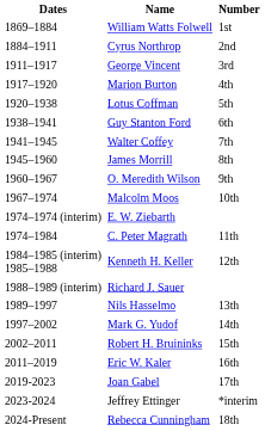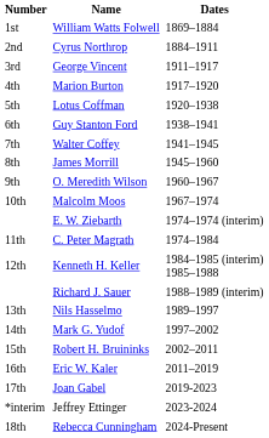 <table class="toccolours" cellpadding="3" style="float:right; margin-left: 1em; margin-bottom: 1em">
 <tr>
+<th>Number</th>
+<th>Name</th>
 <th>Dates</th>
-<th>Name</th>
-<th>Number</th>
 </tr>
 <tr>
+<td>1st</td>
+<td><a href='#'>William Watts Folwell</a></td>
 <td>1869–1884</td>
-<td><a href='#'>William Watts Folwell</a></td>
-<td>1st</td>
 </tr>
 <tr>
+<td>2nd</td>
+<td><a href='#'>Cyrus Northrop</a></td>
 <td>1884–1911</td>
-<td><a href='#'>Cyrus Northrop</a></td>
-<td>2nd</td>
 </tr>
 <tr>
+<td>3rd</td>
+<td><a href='#'>George Vincent</a></td>
 <td>1911–1917</td>
-<td><a href='#'>George Vincent</a></td>
-<td>3rd</td>
 </tr>
 <tr>
+<td>4th</td>
+<td><a href='#'>Marion Burton</a></td>
 <td>1917–1920</td>
-<td><a href='#'>Marion Burton</a></td>
-<td>4th</td>
 </tr>
 <tr>
+<td>5th</td>
+<td><a href='#'>Lotus Coffman</a></td>
 <td>1920–1938</td>
-<td><a href='#'>Lotus Coffman</a></td>
-<td>5th</td>
 </tr>
 <tr>
+<td>6th</td>
+<td><a href='#'>Guy Stanton Ford</a></td>
 <td>1938–1941</td>
-<td><a href='#'>Guy Stanton Ford</a></td>
-<td>6th</td>
 </tr>
 <tr>
+<td>7th</td>
+<td><a href='#'>Walter Coffey</a></td>
 <td>1941–1945</td>
-<td><a href='#'>Walter Coffey</a></td>
-<td>7th</td>
 </tr>
 <tr>
+<td>8th</td>
+<td><a href='#'>James Morrill</a></td>
 <td>1945–1960</td>
-<td><a href='#'>James Morrill</a></td>
-<td>8th</td>
 </tr>
 <tr>
+<td>9th</td>
+<td><a href='#'>O. Meredith Wilson</a></td>
 <td>1960–1967</td>
-<td><a href='#'>O. Meredith Wilson</a></td>
-<td>9th</td>
 </tr>
 <tr>
+<td>10th</td>
+<td><a href='#'>Malcolm Moos</a></td>
 <td>1967–1974</td>
-<td><a href='#'>Malcolm Moos</a></td>
-<td>10th</td>
 </tr>
 <tr>
+<td></td>
+<td><a href='#'>E. W. Ziebarth</a></td>
 <td>1974–1974 (interim)</td>
-<td><a href='#'>E. W. Ziebarth</a></td>
-<td></td>
 </tr>
 <tr>
+<td>11th</td>
+<td><a href='#'>C. Peter Magrath</a></td>
 <td>1974–1984</td>
-<td><a href='#'>C. Peter Magrath</a></td>
-<td>11th</td>
 </tr>
 <tr>
+<td>12th</td>
+<td><a href='#'>Kenneth H. Keller</a></td>
 <td>1984–1985 (interim)<br>1985–1988</td>
-<td><a href='#'>Kenneth H. Keller</a></td>
-<td>12th</td>
 </tr>
 <tr>
+<td></td>
+<td><a href='#'>Richard J. Sauer</a></td>
 <td>1988–1989 (interim)</td>
-<td><a href='#'>Richard J. Sauer</a></td>
-<td></td>
 </tr>
 <tr>
+<td>13th</td>
+<td><a href='#'>Nils Hasselmo</a></td>
 <td>1989–1997</td>
-<td><a href='#'>Nils Hasselmo</a></td>
-<td>13th</td>
 </tr>
 <tr>
+<td>14th</td>
+<td><a href='#'>Mark G. Yudof</a></td>
 <td>1997–2002</td>
-<td><a href='#'>Mark G. Yudof</a></td>
-<td>14th</td>
 </tr>
 <tr>
+<td>15th</td>
+<td><a href='#'>Robert H. Bruininks</a></td>
 <td>2002–2011</td>
-<td><a href='#'>Robert H. Bruininks</a></td>
-<td>15th</td>
 </tr>
 <tr>
+<td>16th</td>
+<td><a href='#'>Eric W. Kaler</a></td>
 <td>2011–2019</td>
-<td><a href='#'>Eric W. Kaler</a></td>
-<td>16th</td>
 </tr>
 <tr>
+<td>17th</td>
+<td><a href='#'>Joan Gabel</a></td>
 <td>2019-2023</td>
-<td><a href='#'>Joan Gabel</a></td>
-<td>17th</td>
 </tr>
 <tr>
+<td>*interim</td>
+<td>Jeffrey Ettinger</td>
 <td>2023-2024</td>
-<td>Jeffrey Ettinger</td>
-<td>*interim</td>
 </tr>
 <tr>
+<td>18th</td>
+<td><a href='#'>Rebecca Cunningham</a></td>
 <td>2024-Present</td>
-<td><a href='#'>Rebecca Cunningham</a></td>
-<td>18th</td>
 </tr>
 </table>
